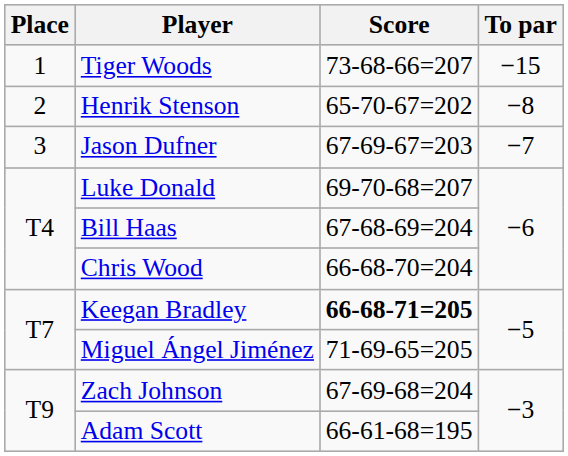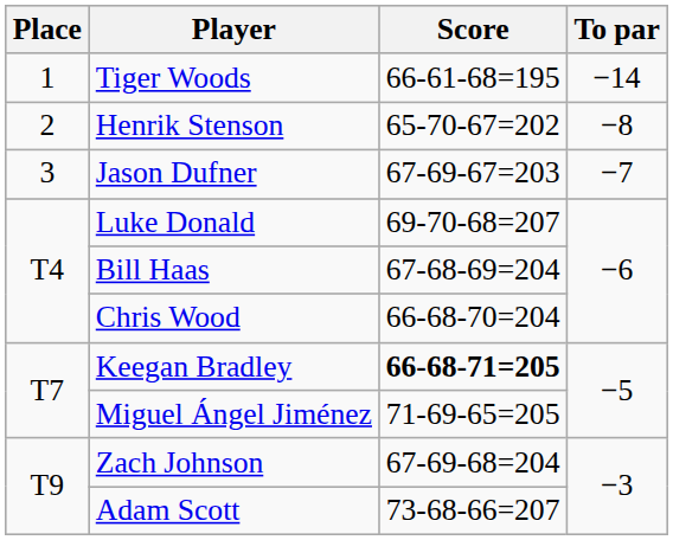 <table class="wikitable">
 <tr>
 <th>Place</th>
 <th>Player</th>
 <th>Score</th>
 <th>To par</th>
 </tr>
 <tr>
 <td align=center>1</td>
 <td> <a href='#'>Tiger Woods</a></td>
-<td>73-68-66=207</td>
-<td align=center>−15</td>
+<td>66-61-68=195</td>
+<td align=center>−14</td>
 </tr>
 <tr>
 <td align=center>2</td>
 <td> <a href='#'>Henrik Stenson</a></td>
 <td>65-70-67=202</td>
 <td align=center>−8</td>
 </tr>
 <tr>
 <td align=center>3</td>
 <td> <a href='#'>Jason Dufner</a></td>
 <td>67-69-67=203</td>
 <td align=center>−7</td>
 </tr>
 <tr>
 <td align=center rowspan=3>T4</td>
 <td> <a href='#'>Luke Donald</a></td>
 <td>69-70-68=207</td>
 <td align=center rowspan=3>−6</td>
 </tr>
 <tr>
 <td> <a href='#'>Bill Haas</a></td>
 <td>67-68-69=204</td>
 </tr>
 <tr>
 <td> <a href='#'>Chris Wood</a></td>
 <td>66-68-70=204</td>
 </tr>
 <tr>
 <td align=center rowspan=2>T7</td>
 <td> <a href='#'>Keegan Bradley</a></td>
 <td><strong>66-68-71=205</strong></td>
 <td align=center rowspan=2>−5</td>
 </tr>
 <tr>
 <td> <a href='#'>Miguel Ángel Jiménez</a></td>
 <td>71-69-65=205</td>
 </tr>
 <tr>
 <td align=center rowspan=2>T9</td>
 <td> <a href='#'>Zach Johnson</a></td>
 <td>67-69-68=204</td>
 <td align=center rowspan=2>−3</td>
 </tr>
 <tr>
 <td> <a href='#'>Adam Scott</a></td>
-<td>66-61-68=195</td>
+<td>73-68-66=207</td>
 </tr>
 </table>
